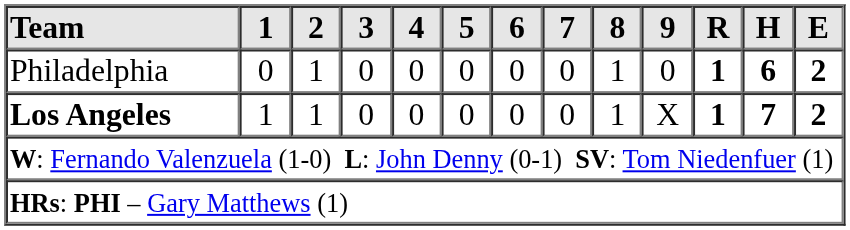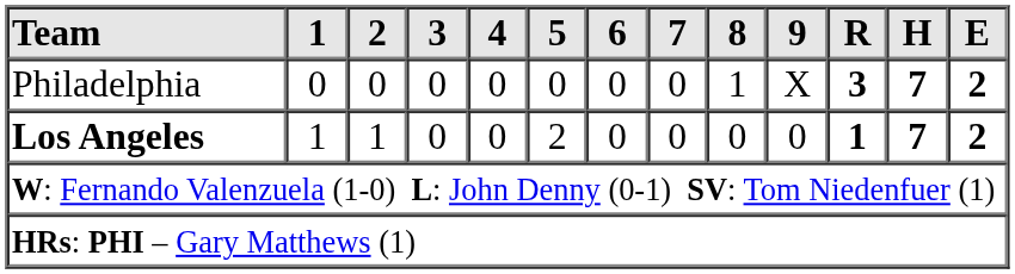 <table border=1 cellspacing=0 width=425 style="margin-left:3em;">
 <tr style="text-align:center; background-color:#e6e6e6;">
 <th align=left width=28%>Team</th>
 <th width=6%>1</th>
 <th width=6%>2</th>
 <th width=6%>3</th>
 <th width=6%>4</th>
 <th width=6%>5</th>
 <th width=6%>6</th>
 <th width=6%>7</th>
 <th width=6%>8</th>
 <th width=6%>9</th>
 <th width=6%>R</th>
 <th width=6%>H</th>
 <th width=6%>E</th>
 </tr>
 <tr style="text-align:center;">
 <td align=left>Philadelphia</td>
 <td>0</td>
-<td>1</td>
+<td>0</td>
 <td>0</td>
 <td>0</td>
 <td>0</td>
 <td>0</td>
 <td>0</td>
 <td>1</td>
-<td>0</td>
-<td><strong>1</strong></td>
-<td><strong>6</strong></td>
+<td>X</td>
+<td><strong>3</strong></td>
+<td><strong>7</strong></td>
 <td><strong>2</strong></td>
 </tr>
 <tr style="text-align:center;">
 <td align=left><strong>Los Angeles</strong></td>
 <td>1</td>
 <td>1</td>
 <td>0</td>
 <td>0</td>
+<td>2</td>
 <td>0</td>
 <td>0</td>
 <td>0</td>
-<td>1</td>
-<td>X</td>
+<td>0</td>
 <td><strong>1</strong></td>
 <td><strong>7</strong></td>
 <td><strong>2</strong></td>
 </tr>
 <tr style="text-align:left;">
 <td colspan=13><small><strong>W</strong>: <a href='#'>Fernando Valenzuela</a> (1-0)  <strong>L</strong>: <a href='#'>John Denny</a> (0-1)  <strong>SV</strong>: <a href='#'>Tom Niedenfuer</a> (1)</small></td>
 </tr>
 <tr style="text-align:left;">
 <td colspan=13><small><strong>HRs</strong>: <strong>PHI</strong> – <a href='#'>Gary Matthews</a> (1)</small></td>
 </tr>
 </table>
